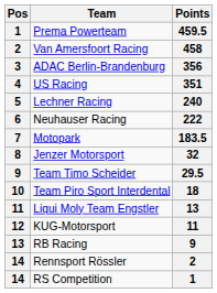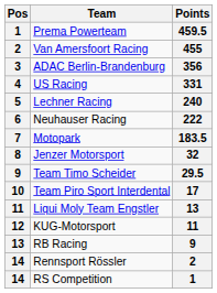 <table class="wikitable" style="font-size: 85%;">
 <tr>
 <th>Pos</th>
 <th>Team</th>
 <th>Points</th>
 </tr>
 <tr>
 <th>1</th>
 <td> <a href='#'>Prema Powerteam</a></td>
 <th>459.5</th>
 </tr>
 <tr>
 <th>2</th>
 <td> <a href='#'>Van Amersfoort Racing</a></td>
-<th>458</th>
+<th>455</th>
 </tr>
 <tr>
 <th>3</th>
 <td> <a href='#'>ADAC Berlin-Brandenburg</a></td>
 <th>356</th>
 </tr>
 <tr>
 <th>4</th>
 <td> <a href='#'>US Racing</a></td>
-<th>351</th>
+<th>331</th>
 </tr>
 <tr>
 <th>5</th>
 <td> <a href='#'>Lechner Racing</a></td>
 <th>240</th>
 </tr>
 <tr>
 <th>6</th>
 <td> Neuhauser Racing</td>
 <th>222</th>
 </tr>
 <tr>
 <th>7</th>
 <td> <a href='#'>Motopark</a></td>
 <th>183.5</th>
 </tr>
 <tr>
 <th>8</th>
 <td> <a href='#'>Jenzer Motorsport</a></td>
 <th>32</th>
 </tr>
 <tr>
 <th>9</th>
 <td> <a href='#'>Team Timo Scheider</a></td>
 <th>29.5</th>
 </tr>
 <tr>
 <th>10</th>
 <td nowrap> <a href='#'>Team Piro Sport Interdental</a></td>
-<th>18</th>
+<th>17</th>
 </tr>
 <tr>
 <th>11</th>
 <td> <a href='#'>Liqui Moly Team Engstler</a></td>
 <th>13</th>
 </tr>
 <tr>
 <th>12</th>
 <td> KUG-Motorsport</td>
 <th>11</th>
 </tr>
 <tr>
 <th>13</th>
 <td> RB Racing</td>
 <th>9</th>
 </tr>
 <tr>
 <th>14</th>
 <td> Rennsport Rössler</td>
 <th>2</th>
 </tr>
 <tr>
 <th>14</th>
 <td> RS Competition</td>
 <th>1</th>
 </tr>
 </table>
